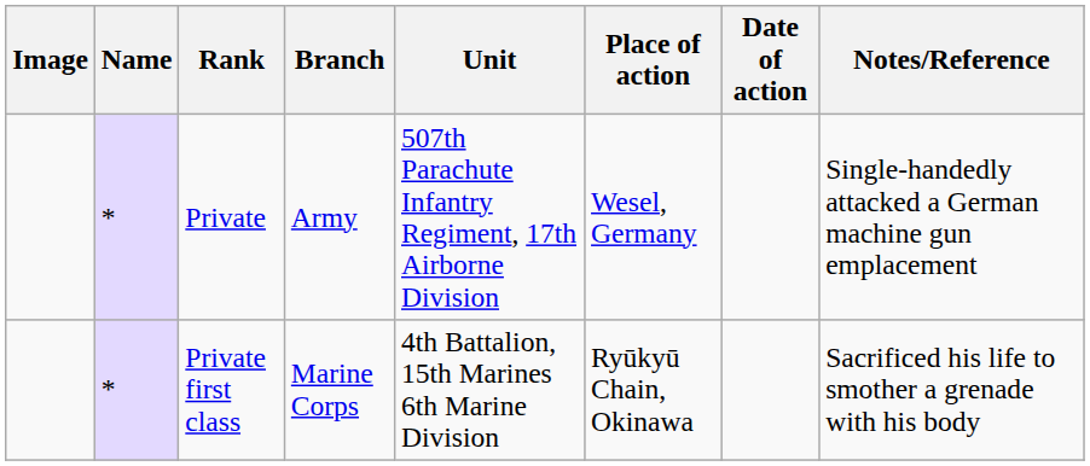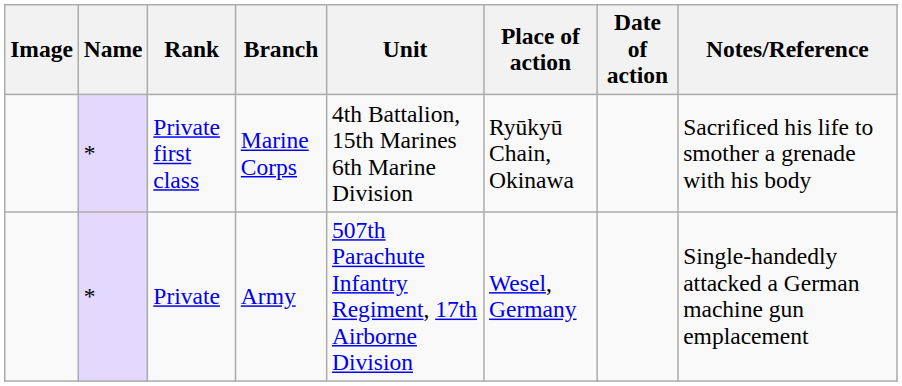 <table class="wikitable sortable">
 <tr>
 <th scope=col class="unsortable">Image</th>
 <th scope=col>Name</th>
 <th scope=col>Rank</th>
 <th scope=col>Branch</th>
 <th scope=col>Unit</th>
 <th scope=col>Place of action</th>
 <th scope=col>Date of action</th>
 <th scope=col class="unsortable">Notes/Reference</th>
 </tr>
 <tr>
 <td></td>
 <td style="background:#e3d9ff;">*</td>
+<td><a href='#'>Private first class</a></td>
+<td><a href='#'>Marine Corps</a></td>
+<td>4th Battalion, 15th Marines<br>6th Marine Division</td>
+<td>Ryūkyū Chain, Okinawa</td>
+<td></td>
+<td>Sacrificed his life to smother a grenade with his body</td>
+</tr>
+<tr>
+<td></td>
+<td style="background:#e3d9ff;">*</td>
 <td><a href='#'>Private</a></td>
 <td><a href='#'>Army</a></td>
 <td><a href='#'>507th Parachute Infantry Regiment</a>, <a href='#'>17th Airborne Division</a></td>
 <td><a href='#'>Wesel</a>, <a href='#'>Germany</a></td>
 <td></td>
 <td>Single-handedly attacked a German machine gun emplacement</td>
 </tr>
-<tr>
-<td></td>
-<td style="background:#e3d9ff;">*</td>
-<td><a href='#'>Private first class</a></td>
-<td><a href='#'>Marine Corps</a></td>
-<td>4th Battalion, 15th Marines<br>6th Marine Division</td>
-<td>Ryūkyū Chain, Okinawa</td>
-<td></td>
-<td>Sacrificed his life to smother a grenade with his body</td>
-</tr>
 </table>
